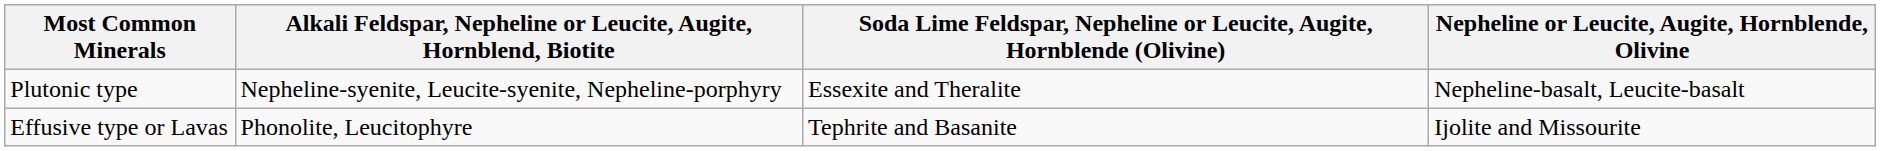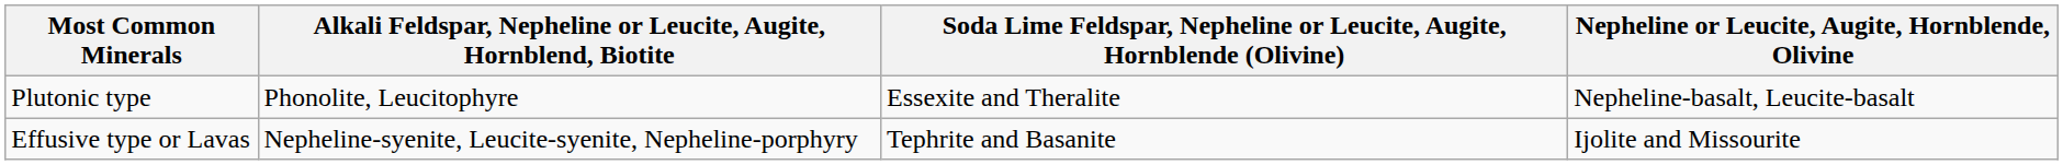 <table class="wikitable">
 <tr>
 <th>Most Common Minerals</th>
 <th>Alkali Feldspar, Nepheline or Leucite, Augite, Hornblend, Biotite</th>
 <th>Soda Lime Feldspar, Nepheline or Leucite, Augite, Hornblende (Olivine)</th>
 <th>Nepheline or Leucite, Augite, Hornblende, Olivine</th>
 </tr>
 <tr>
 <td>Plutonic type</td>
-<td>Nepheline-syenite, Leucite-syenite, Nepheline-porphyry</td>
+<td>Phonolite, Leucitophyre</td>
 <td>Essexite and Theralite</td>
 <td>Nepheline-basalt, Leucite-basalt</td>
 </tr>
 <tr>
 <td>Effusive type or Lavas</td>
-<td>Phonolite, Leucitophyre</td>
+<td>Nepheline-syenite, Leucite-syenite, Nepheline-porphyry</td>
 <td>Tephrite and Basanite</td>
 <td>Ijolite and Missourite</td>
 </tr>
 </table>
